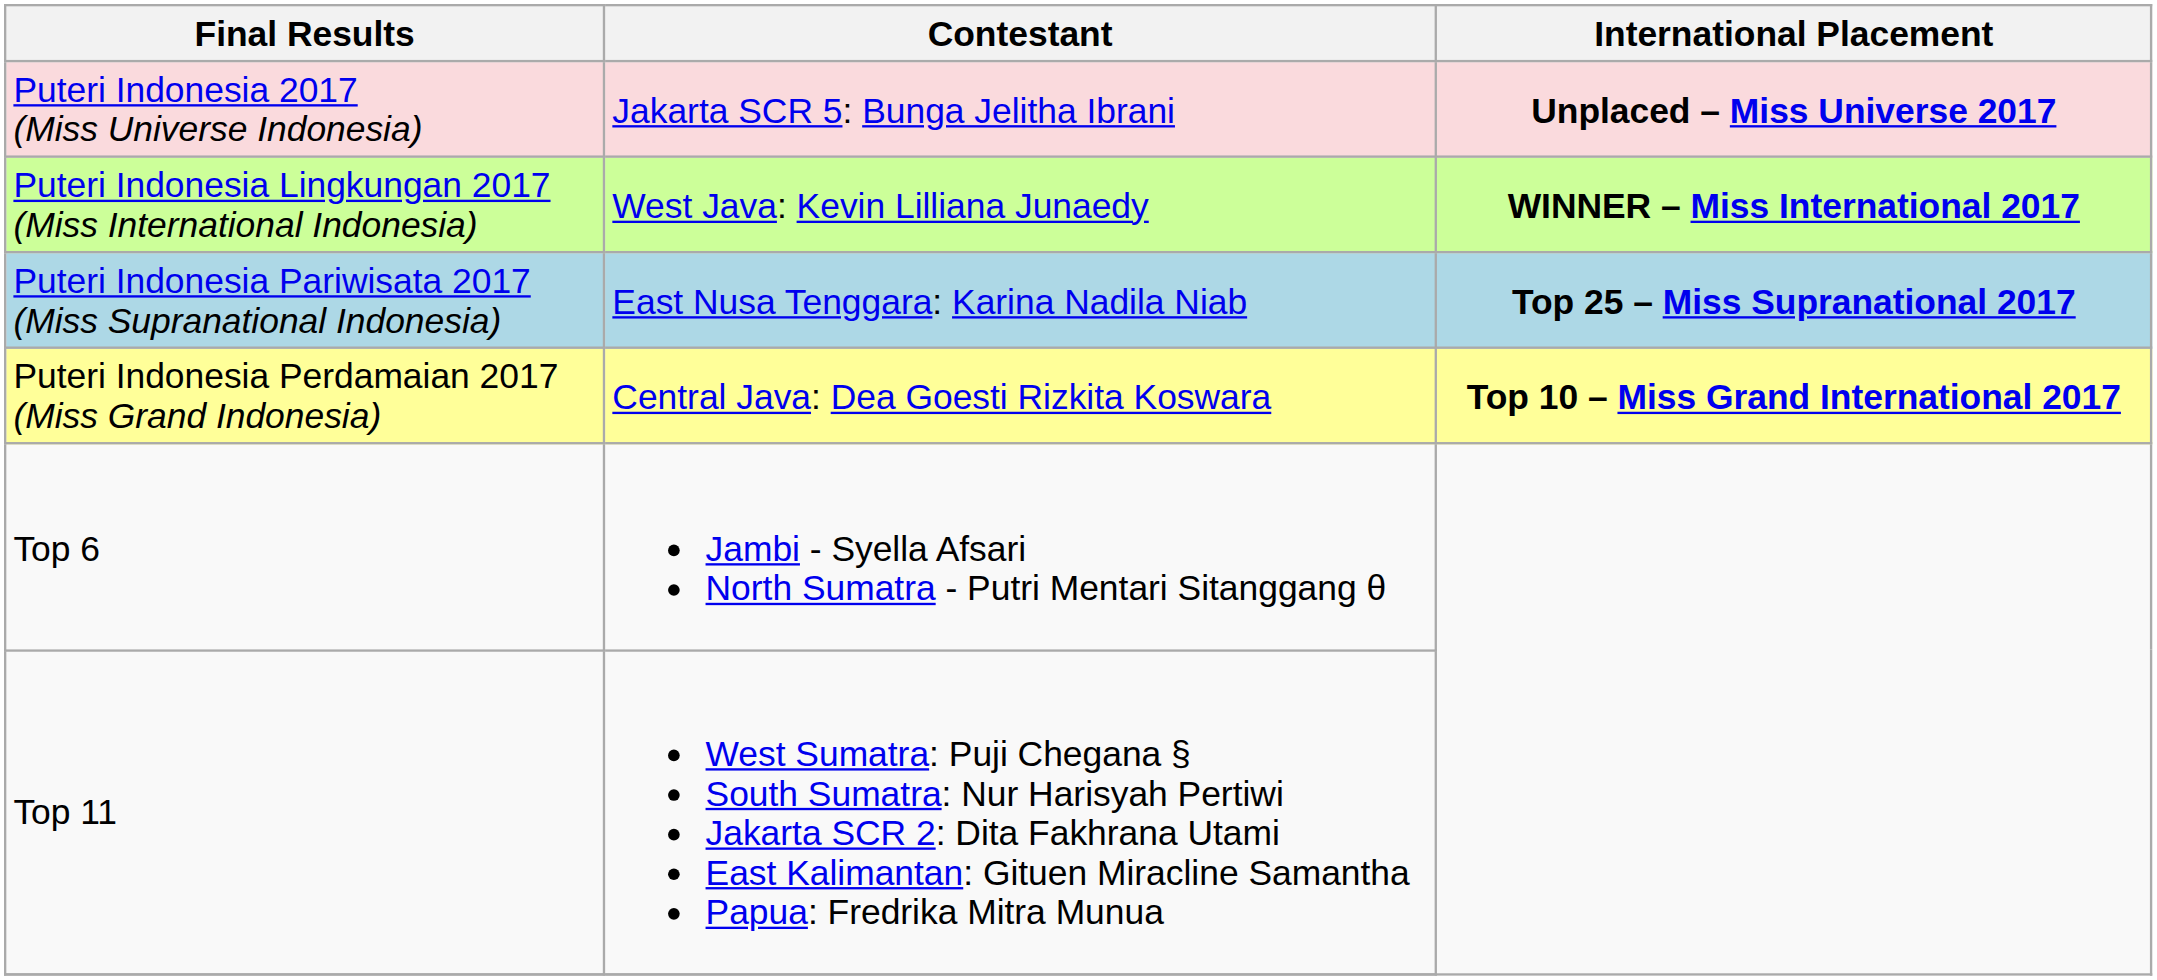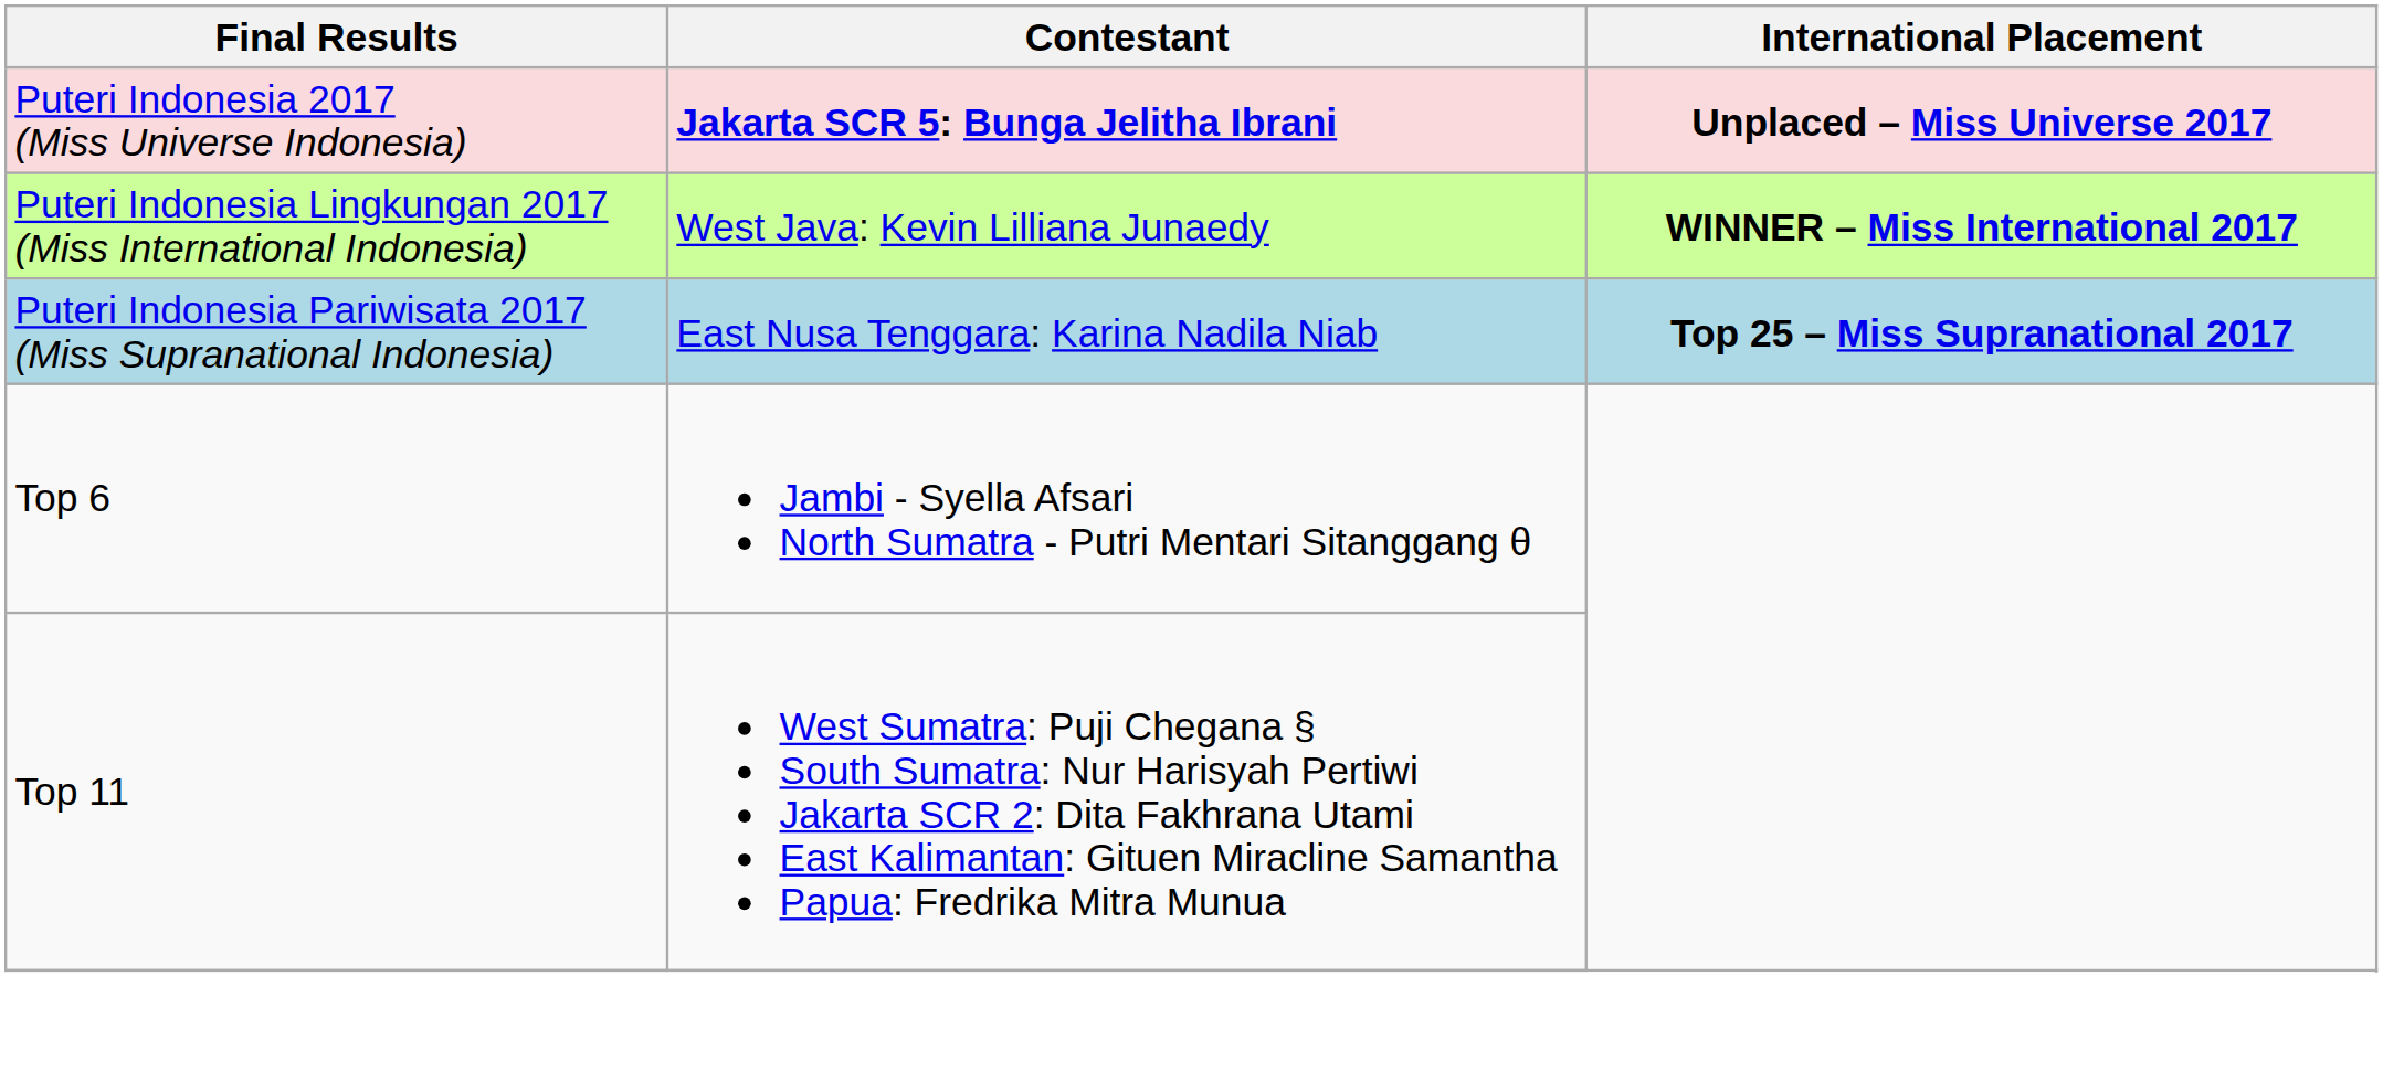 <table class="wikitable sortable" style="font-size:95%;">
 <tr>
 <th width="250">Final Results</th>
 <th width="350">Contestant</th>
 <th width="300">International Placement</th>
 </tr>
 <tr>
 <td style="background:#fadadd;"><a href='#'>Puteri Indonesia 2017</a><br><em>(Miss Universe Indonesia)</em></td>
-<td style="background:#fadadd;"> <a href='#'>Jakarta SCR 5</a>: <a href='#'>Bunga Jelitha Ibrani</a></td>
+<td style="background:#fadadd;"><strong> <a href='#'>Jakarta SCR 5</a>: <a href='#'>Bunga Jelitha Ibrani</a></strong></td>
 <th style="background:#fadadd;">Unplaced – <a href='#'>Miss Universe 2017</a></th>
 </tr>
 <tr>
 <td style="background:#ccff99;"><a href='#'>Puteri Indonesia Lingkungan 2017</a><br><em>(Miss International Indonesia)</em></td>
 <td style="background:#ccff99;"> <a href='#'>West Java</a>: <a href='#'>Kevin Lilliana Junaedy</a></td>
 <th style="background:#ccff99;">WINNER – <a href='#'>Miss International 2017</a></th>
 </tr>
 <tr>
 <td style="background:#ADD8E6;"><a href='#'>Puteri Indonesia Pariwisata 2017</a><br><em>(Miss Supranational Indonesia)</em></td>
 <td style="background:#ADD8E6;"> <a href='#'>East Nusa Tenggara</a>: <a href='#'>Karina Nadila Niab</a></td>
 <th style="background:#ADD8E6;">Top 25 – <a href='#'>Miss Supranational 2017</a></th>
 </tr>
 <tr>
-<td style="background:#FFFF99;">Puteri Indonesia Perdamaian 2017<br><em>(Miss Grand Indonesia)</em></td>
-<td style="background:#FFFF99;"> <a href='#'>Central Java</a>: <a href='#'>Dea Goesti Rizkita Koswara</a></td>
-<th style="background:#FFFF99;">Top 10 – <a href='#'>Miss Grand International 2017</a></th>
-</tr>
-<tr>
 <td>Top 6</td>
 <td><br><ul><li> <a href='#'>Jambi</a> -  Syella Afsari</li><li> <a href='#'>North Sumatra</a> - Putri Mentari Sitanggang θ</li></ul></td>
 </tr>
 <tr>
 <td>Top 11</td>
 <td><br><ul><li> <a href='#'>West Sumatra</a>: Puji Chegana §</li><li> <a href='#'>South Sumatra</a>: Nur Harisyah Pertiwi</li><li> <a href='#'>Jakarta SCR 2</a>: Dita Fakhrana Utami</li><li> <a href='#'>East Kalimantan</a>: Gituen Miracline Samantha</li><li> <a href='#'>Papua</a>: Fredrika Mitra Munua</li></ul></td>
 </tr>
 <tr>
 </tr>
 </table>
